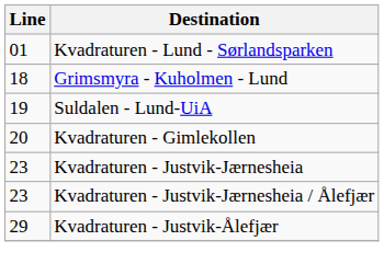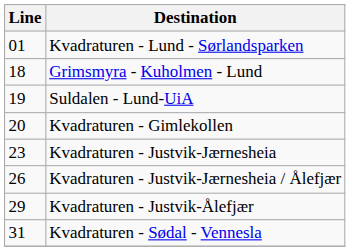 <table class="wikitable sortable">
 <tr>
 <th>Line</th>
 <th>Destination </th>
 </tr>
 <tr>
 <td>01</td>
 <td>Kvadraturen - Lund - <a href='#'>Sørlandsparken</a></td>
 </tr>
 <tr>
 <td>18</td>
 <td><a href='#'>Grimsmyra</a> - <a href='#'>Kuholmen</a> - Lund</td>
 </tr>
 <tr>
 <td>19</td>
 <td>Suldalen - Lund-<a href='#'>UiA</a></td>
 </tr>
 <tr>
 <td>20</td>
 <td>Kvadraturen - Gimlekollen</td>
 </tr>
 <tr>
 <td>23</td>
 <td>Kvadraturen - Justvik-Jærnesheia</td>
 </tr>
 <tr>
-<td>23</td>
+<td>26</td>
 <td>Kvadraturen - Justvik-Jærnesheia / Ålefjær</td>
 </tr>
 <tr>
 <td>29</td>
 <td>Kvadraturen - Justvik-Ålefjær</td>
 </tr>
 <tr>
+<td>31</td>
+<td>Kvadraturen - <a href='#'>Sødal</a> - <a href='#'>Vennesla</a></td>
+</tr>
+<tr>
 </tr>
 </table>
